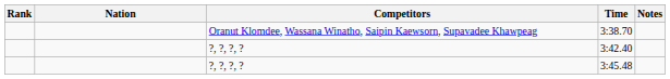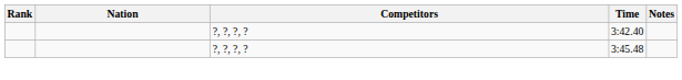 <table class="wikitable sortable"  style="width:75%; text-align:center; font-size:95%;">
 <tr>
 <th width=15>Rank</th>
 <th width=300>Nation</th>
 <th width=700>Competitors</th>
 <th width=15>Time</th>
 <th width=15>Notes</th>
-</tr>
-<tr>
-<td></td>
-<td align=left></td>
-<td align=left><a href='#'>Oranut Klomdee</a>, <a href='#'>Wassana Winatho</a>, <a href='#'>Saipin Kaewsorn</a>, <a href='#'>Supavadee Khawpeag</a></td>
-<td>3:38.70</td>
-<td></td>
 </tr>
 <tr>
 <td></td>
 <td align=left></td>
 <td align=left>?, ?, ?, ?</td>
 <td>3:42.40</td>
 <td></td>
 </tr>
 <tr>
 <td></td>
 <td align=left></td>
 <td align=left>?, ?, ?, ?</td>
 <td>3:45.48</td>
 <td></td>
 </tr>
 </table>
